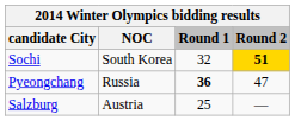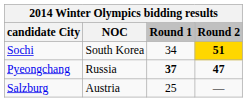 <table class="wikitable">
 <tr>
 <th colspan="7">2014 Winter Olympics bidding results</th>
 </tr>
 <tr>
 <th>candidate City</th>
 <th>NOC</th>
 <th style="background:silver;">Round 1</th>
 <th style="background:silver;">Round 2</th>
 </tr>
 <tr>
 <td><a href='#'>Sochi</a></td>
 <td>South Korea</td>
-<td align="center">32</td>
+<td align="center">34</td>
 <td align="center" style="background: gold;"><strong>51</strong></td>
 </tr>
 <tr>
 <td><a href='#'>Pyeongchang</a></td>
 <td>Russia</td>
-<td align="center"><strong>36</strong></td>
-<td align="center">47</td>
+<td align="center"><strong>37</strong></td>
+<td align="center"><strong>47</strong></td>
 </tr>
 <tr>
 <td><a href='#'>Salzburg</a></td>
 <td>Austria</td>
 <td align="center">25</td>
 <td align="center">—</td>
 </tr>
 </table>
